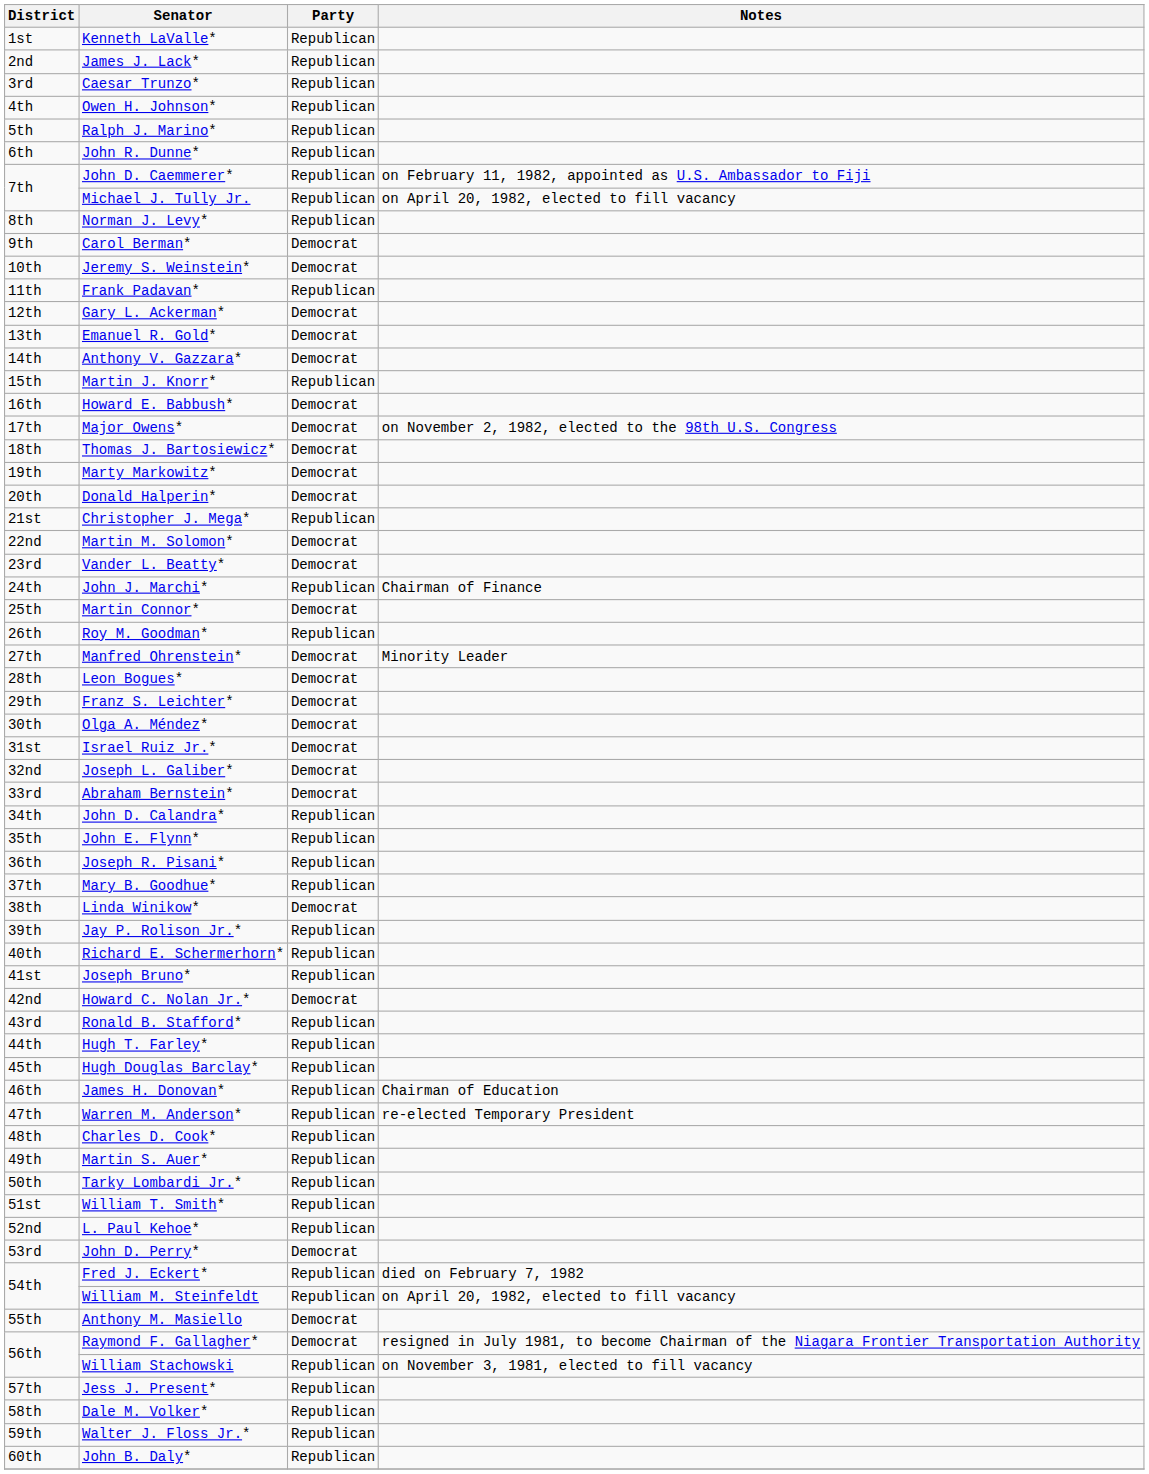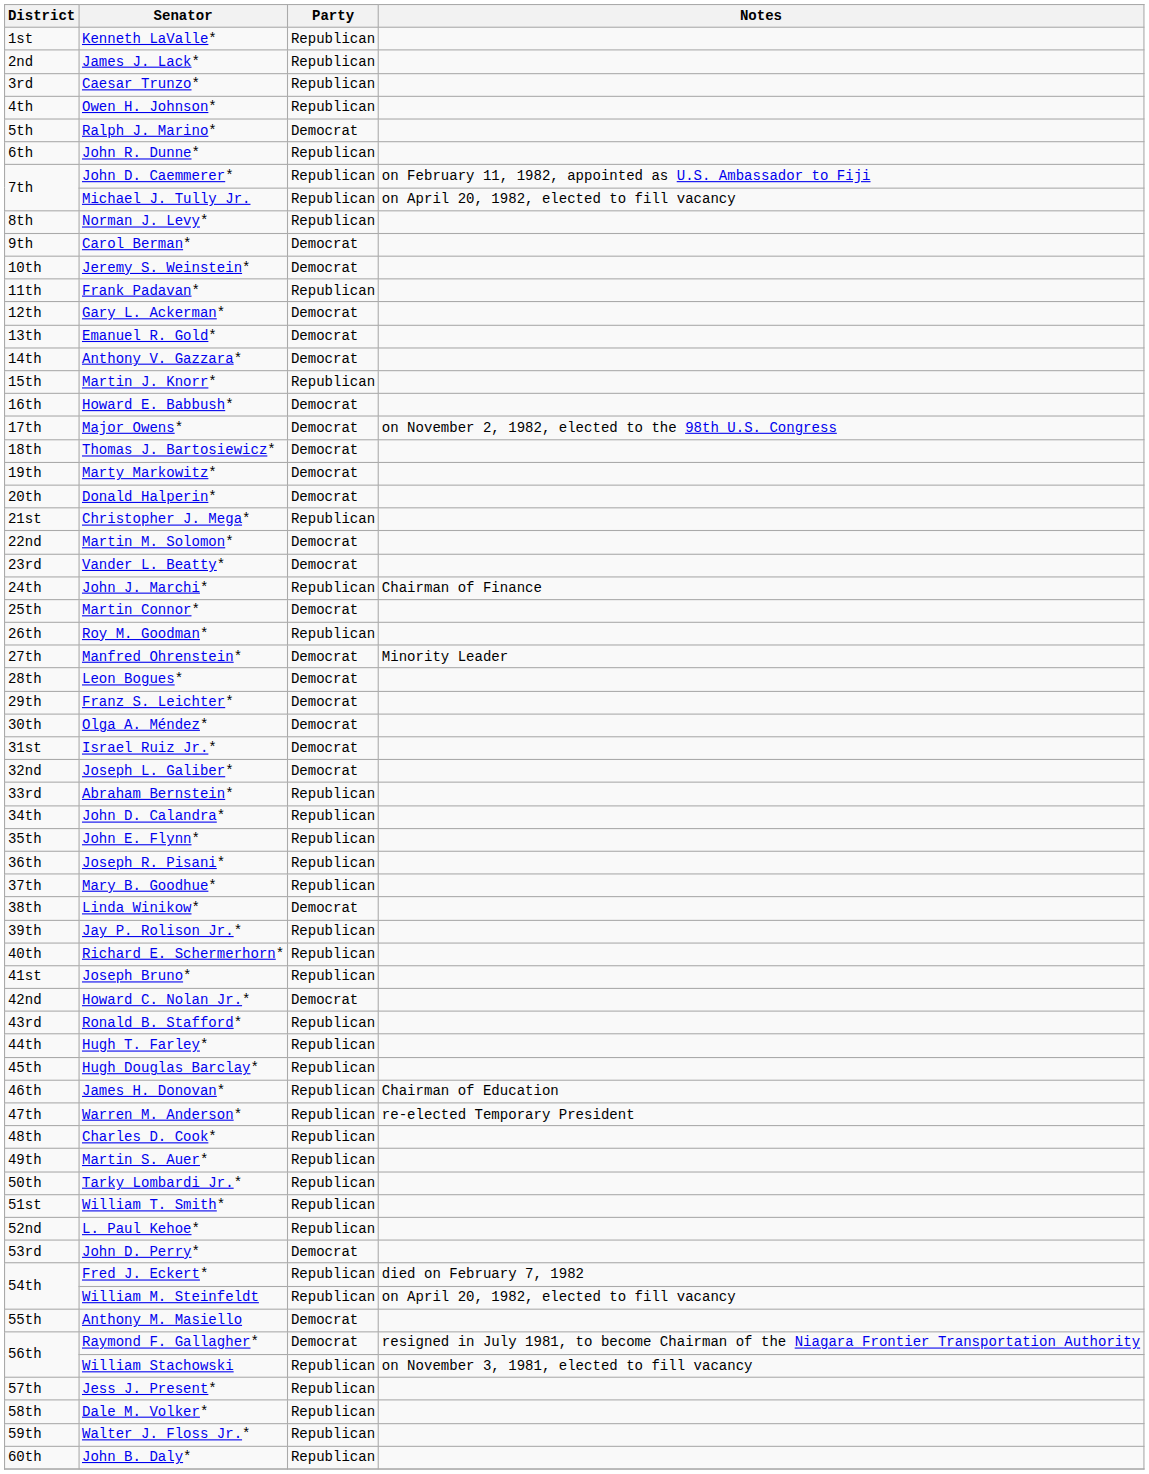 <table class=wikitable>
 <tr>
 <th>District</th>
 <th>Senator</th>
 <th>Party</th>
 <th>Notes</th>
 </tr>
 <tr>
 <td>1st</td>
 <td><a href='#'>Kenneth LaValle</a>*</td>
 <td>Republican</td>
 <td></td>
 </tr>
 <tr>
 <td>2nd</td>
 <td><a href='#'>James J. Lack</a>*</td>
 <td>Republican</td>
 <td></td>
 </tr>
 <tr>
 <td>3rd</td>
 <td><a href='#'>Caesar Trunzo</a>*</td>
 <td>Republican</td>
 <td></td>
 </tr>
 <tr>
 <td>4th</td>
 <td><a href='#'>Owen H. Johnson</a>*</td>
 <td>Republican</td>
 <td></td>
 </tr>
 <tr>
 <td>5th</td>
 <td><a href='#'>Ralph J. Marino</a>*</td>
-<td>Republican</td>
+<td>Democrat</td>
 <td></td>
 </tr>
 <tr>
 <td>6th</td>
 <td><a href='#'>John R. Dunne</a>*</td>
 <td>Republican</td>
 <td></td>
 </tr>
 <tr>
 <td rowspan="2">7th</td>
 <td><a href='#'>John D. Caemmerer</a>*</td>
 <td>Republican</td>
 <td>on February 11, 1982, appointed as <a href='#'>U.S. Ambassador to Fiji</a></td>
 </tr>
 <tr>
 <td><a href='#'>Michael J. Tully Jr.</a></td>
 <td>Republican</td>
 <td>on April 20, 1982, elected to fill vacancy</td>
 </tr>
 <tr>
 <td>8th</td>
 <td><a href='#'>Norman J. Levy</a>*</td>
 <td>Republican</td>
 <td></td>
 </tr>
 <tr>
 <td>9th</td>
 <td><a href='#'>Carol Berman</a>*</td>
 <td>Democrat</td>
 <td></td>
 </tr>
 <tr>
 <td>10th</td>
 <td><a href='#'>Jeremy S. Weinstein</a>*</td>
 <td>Democrat</td>
 <td></td>
 </tr>
 <tr>
 <td>11th</td>
 <td><a href='#'>Frank Padavan</a>*</td>
 <td>Republican</td>
 <td></td>
 </tr>
 <tr>
 <td>12th</td>
 <td><a href='#'>Gary L. Ackerman</a>*</td>
 <td>Democrat</td>
 <td></td>
 </tr>
 <tr>
 <td>13th</td>
 <td><a href='#'>Emanuel R. Gold</a>*</td>
 <td>Democrat</td>
 <td></td>
 </tr>
 <tr>
 <td>14th</td>
 <td><a href='#'>Anthony V. Gazzara</a>*</td>
 <td>Democrat</td>
 <td></td>
 </tr>
 <tr>
 <td>15th</td>
 <td><a href='#'>Martin J. Knorr</a>*</td>
 <td>Republican</td>
 <td></td>
 </tr>
 <tr>
 <td>16th</td>
 <td><a href='#'>Howard E. Babbush</a>*</td>
 <td>Democrat</td>
 <td></td>
 </tr>
 <tr>
 <td>17th</td>
 <td><a href='#'>Major Owens</a>*</td>
 <td>Democrat</td>
 <td>on November 2, 1982, elected to the <a href='#'>98th U.S. Congress</a></td>
 </tr>
 <tr>
 <td>18th</td>
 <td><a href='#'>Thomas J. Bartosiewicz</a>*</td>
 <td>Democrat</td>
 <td></td>
 </tr>
 <tr>
 <td>19th</td>
 <td><a href='#'>Marty Markowitz</a>*</td>
 <td>Democrat</td>
 <td></td>
 </tr>
 <tr>
 <td>20th</td>
 <td><a href='#'>Donald Halperin</a>*</td>
 <td>Democrat</td>
 <td></td>
 </tr>
 <tr>
 <td>21st</td>
 <td><a href='#'>Christopher J. Mega</a>*</td>
 <td>Republican</td>
 <td></td>
 </tr>
 <tr>
 <td>22nd</td>
 <td><a href='#'>Martin M. Solomon</a>*</td>
 <td>Democrat</td>
 <td></td>
 </tr>
 <tr>
 <td>23rd</td>
 <td><a href='#'>Vander L. Beatty</a>*</td>
 <td>Democrat</td>
 <td></td>
 </tr>
 <tr>
 <td>24th</td>
 <td><a href='#'>John J. Marchi</a>*</td>
 <td>Republican</td>
 <td>Chairman of Finance</td>
 </tr>
 <tr>
 <td>25th</td>
 <td><a href='#'>Martin Connor</a>*</td>
 <td>Democrat</td>
 <td></td>
 </tr>
 <tr>
 <td>26th</td>
 <td><a href='#'>Roy M. Goodman</a>*</td>
 <td>Republican</td>
 <td></td>
 </tr>
 <tr>
 <td>27th</td>
 <td><a href='#'>Manfred Ohrenstein</a>*</td>
 <td>Democrat</td>
 <td>Minority Leader</td>
 </tr>
 <tr>
 <td>28th</td>
 <td><a href='#'>Leon Bogues</a>*</td>
 <td>Democrat</td>
 <td></td>
 </tr>
 <tr>
 <td>29th</td>
 <td><a href='#'>Franz S. Leichter</a>*</td>
 <td>Democrat</td>
 <td></td>
 </tr>
 <tr>
 <td>30th</td>
 <td><a href='#'>Olga A. Méndez</a>*</td>
 <td>Democrat</td>
 <td></td>
 </tr>
 <tr>
 <td>31st</td>
 <td><a href='#'>Israel Ruiz Jr.</a>*</td>
 <td>Democrat</td>
 <td></td>
 </tr>
 <tr>
 <td>32nd</td>
 <td><a href='#'>Joseph L. Galiber</a>*</td>
 <td>Democrat</td>
 <td></td>
 </tr>
 <tr>
 <td>33rd</td>
 <td><a href='#'>Abraham Bernstein</a>*</td>
-<td>Democrat</td>
+<td>Republican</td>
 <td></td>
 </tr>
 <tr>
 <td>34th</td>
 <td><a href='#'>John D. Calandra</a>*</td>
 <td>Republican</td>
 <td></td>
 </tr>
 <tr>
 <td>35th</td>
 <td><a href='#'>John E. Flynn</a>*</td>
 <td>Republican</td>
 <td></td>
 </tr>
 <tr>
 <td>36th</td>
 <td><a href='#'>Joseph R. Pisani</a>*</td>
 <td>Republican</td>
 <td></td>
 </tr>
 <tr>
 <td>37th</td>
 <td><a href='#'>Mary B. Goodhue</a>*</td>
 <td>Republican</td>
 <td></td>
 </tr>
 <tr>
 <td>38th</td>
 <td><a href='#'>Linda Winikow</a>*</td>
 <td>Democrat</td>
 <td></td>
 </tr>
 <tr>
 <td>39th</td>
 <td><a href='#'>Jay P. Rolison Jr.</a>*</td>
 <td>Republican</td>
 <td></td>
 </tr>
 <tr>
 <td>40th</td>
 <td><a href='#'>Richard E. Schermerhorn</a>*</td>
 <td>Republican</td>
 <td></td>
 </tr>
 <tr>
 <td>41st</td>
 <td><a href='#'>Joseph Bruno</a>*</td>
 <td>Republican</td>
 <td></td>
 </tr>
 <tr>
 <td>42nd</td>
 <td><a href='#'>Howard C. Nolan Jr.</a>*</td>
 <td>Democrat</td>
 <td></td>
 </tr>
 <tr>
 <td>43rd</td>
 <td><a href='#'>Ronald B. Stafford</a>*</td>
 <td>Republican</td>
 <td></td>
 </tr>
 <tr>
 <td>44th</td>
 <td><a href='#'>Hugh T. Farley</a>*</td>
 <td>Republican</td>
 <td></td>
 </tr>
 <tr>
 <td>45th</td>
 <td><a href='#'>Hugh Douglas Barclay</a>*</td>
 <td>Republican</td>
 <td></td>
 </tr>
 <tr>
 <td>46th</td>
 <td><a href='#'>James H. Donovan</a>*</td>
 <td>Republican</td>
 <td>Chairman of Education</td>
 </tr>
 <tr>
 <td>47th</td>
 <td><a href='#'>Warren M. Anderson</a>*</td>
 <td>Republican</td>
 <td>re-elected Temporary President</td>
 </tr>
 <tr>
 <td>48th</td>
 <td><a href='#'>Charles D. Cook</a>*</td>
 <td>Republican</td>
 <td></td>
 </tr>
 <tr>
 <td>49th</td>
 <td><a href='#'>Martin S. Auer</a>*</td>
 <td>Republican</td>
 <td></td>
 </tr>
 <tr>
 <td>50th</td>
 <td><a href='#'>Tarky Lombardi Jr.</a>*</td>
 <td>Republican</td>
 <td></td>
 </tr>
 <tr>
 <td>51st</td>
 <td><a href='#'>William T. Smith</a>*</td>
 <td>Republican</td>
 <td></td>
 </tr>
 <tr>
 <td>52nd</td>
 <td><a href='#'>L. Paul Kehoe</a>*</td>
 <td>Republican</td>
 <td></td>
 </tr>
 <tr>
 <td>53rd</td>
 <td><a href='#'>John D. Perry</a>*</td>
 <td>Democrat</td>
 <td></td>
 </tr>
 <tr>
 <td rowspan="2">54th</td>
 <td><a href='#'>Fred J. Eckert</a>*</td>
 <td>Republican</td>
 <td>died on February 7, 1982</td>
 </tr>
 <tr>
 <td><a href='#'>William M. Steinfeldt</a></td>
 <td>Republican</td>
 <td>on April 20, 1982, elected to fill vacancy</td>
 </tr>
 <tr>
 <td>55th</td>
 <td><a href='#'>Anthony M. Masiello</a></td>
 <td>Democrat</td>
 <td></td>
 </tr>
 <tr>
 <td rowspan="2">56th</td>
 <td><a href='#'>Raymond F. Gallagher</a>*</td>
 <td>Democrat</td>
 <td>resigned in July 1981, to become Chairman of the <a href='#'>Niagara Frontier Transportation Authority</a></td>
 </tr>
 <tr>
 <td><a href='#'>William Stachowski</a></td>
 <td>Republican</td>
 <td>on November 3, 1981, elected to fill vacancy</td>
 </tr>
 <tr>
 <td>57th</td>
 <td><a href='#'>Jess J. Present</a>*</td>
 <td>Republican</td>
 <td></td>
 </tr>
 <tr>
 <td>58th</td>
 <td><a href='#'>Dale M. Volker</a>*</td>
 <td>Republican</td>
 <td></td>
 </tr>
 <tr>
 <td>59th</td>
 <td><a href='#'>Walter J. Floss Jr.</a>*</td>
 <td>Republican</td>
 <td></td>
 </tr>
 <tr>
 <td>60th</td>
 <td><a href='#'>John B. Daly</a>*</td>
 <td>Republican</td>
 <td></td>
 </tr>
 <tr>
 </tr>
 </table>
